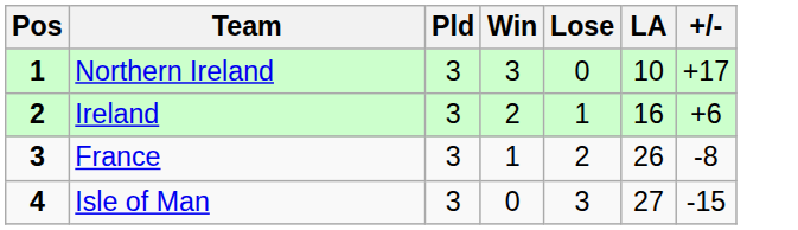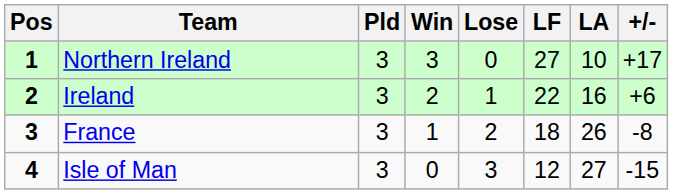 <table class="wikitable" style="font-size: 100%">
 <tr>
 <th width=20>Pos</th>
 <th width=200>Team</th>
 <th width=25>Pld</th>
 <th width=25>Win</th>
 <th width=25>Lose</th>
+<th width=25>LF</th>
 <th width=25>LA</th>
 <th width=25>+/-</th>
 </tr>
 <tr align=center style="background: #ccffcc;">
 <td><strong>1</strong></td>
 <td align="left"> <a href='#'>Northern Ireland</a></td>
 <td>3</td>
 <td>3</td>
 <td>0</td>
+<td>27</td>
 <td>10</td>
 <td>+17</td>
 </tr>
 <tr align=center style="background: #ccffcc;">
 <td><strong>2</strong></td>
 <td align="left"> <a href='#'>Ireland</a></td>
 <td>3</td>
 <td>2</td>
 <td>1</td>
+<td>22</td>
 <td>16</td>
 <td>+6</td>
 </tr>
 <tr align=center>
 <td><strong>3</strong></td>
 <td align="left"> <a href='#'>France</a></td>
 <td>3</td>
 <td>1</td>
 <td>2</td>
+<td>18</td>
 <td>26</td>
 <td>-8</td>
 </tr>
 <tr align=center>
 <td><strong>4</strong></td>
 <td align="left"> <a href='#'>Isle of Man</a></td>
 <td>3</td>
 <td>0</td>
 <td>3</td>
+<td>12</td>
 <td>27</td>
 <td>-15</td>
 </tr>
 </table>
